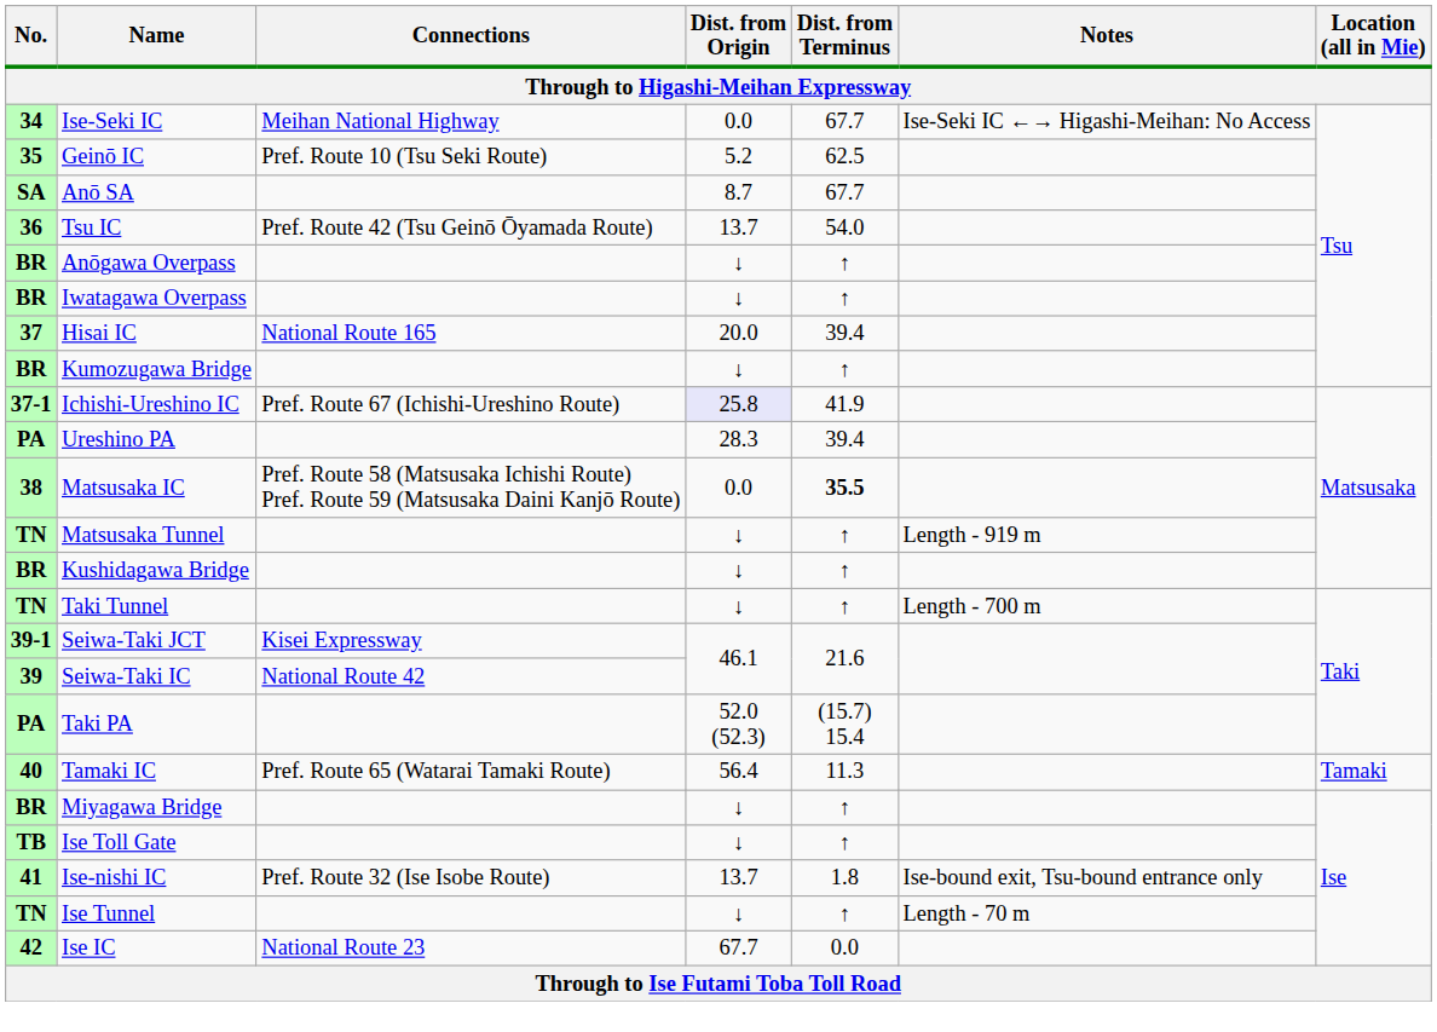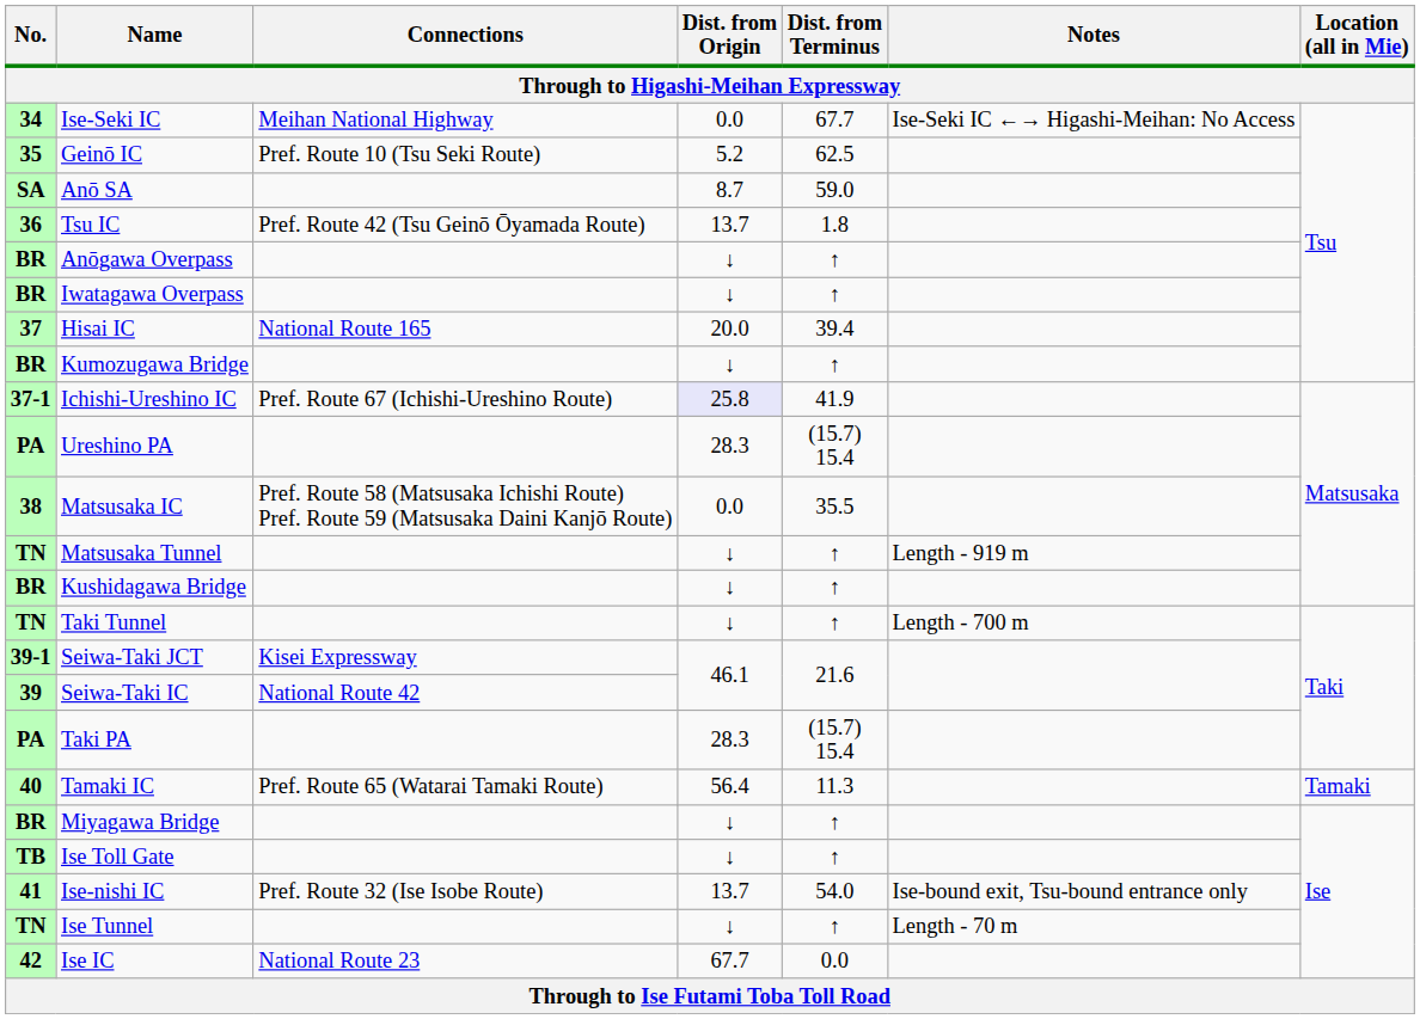 <table class="wikitable">
 <tr>
 <th style="border-bottom:3px solid green;">No.</th>
 <th style="border-bottom:3px solid green;">Name</th>
 <th style="border-bottom:3px solid green;">Connections</th>
 <th style="border-bottom:3px solid green;">Dist. from<br>Origin</th>
 <th style="border-bottom:3px solid green;">Dist. from<br>Terminus</th>
 <th style="border-bottom:3px solid green;">Notes</th>
 <th style="border-bottom:3px solid green;">Location<br>(all in <a href='#'>Mie</a>)</th>
 </tr>
 <tr>
 <th colspan="7" style="text-align: center;"><strong>Through to  <a href='#'>Higashi-Meihan Expressway</a></strong></th>
 </tr>
 <tr>
 <th style="background-color: #BFB;">34</th>
 <td><a href='#'>Ise-Seki IC</a></td>
 <td> <a href='#'>Meihan National Highway</a></td>
 <td style="text-align: center;">0.0</td>
 <td style="text-align: center;">67.7</td>
 <td>Ise-Seki IC ←→ Higashi-Meihan: No Access</td>
 <td rowspan="8"><a href='#'>Tsu</a></td>
 </tr>
 <tr>
 <th style="background-color: #BFB;">35</th>
 <td><a href='#'>Geinō IC</a></td>
 <td>Pref. Route 10 (Tsu Seki Route)</td>
 <td style="text-align: center;">5.2</td>
 <td style="text-align: center;">62.5</td>
 <td></td>
 </tr>
 <tr>
 <th style="background-color: #BFB;">SA</th>
 <td><a href='#'>Anō SA</a></td>
 <td></td>
 <td style="text-align: center;">8.7</td>
-<td style="text-align: center;">67.7</td>
+<td style="text-align: center;">59.0</td>
 <td></td>
 </tr>
 <tr>
 <th style="background-color: #BFB;">36</th>
 <td><a href='#'>Tsu IC</a></td>
 <td>Pref. Route 42 (Tsu Geinō Ōyamada Route)</td>
 <td style="text-align: center;">13.7</td>
-<td style="text-align: center;">54.0</td>
+<td style="text-align: center;">1.8</td>
 <td></td>
 </tr>
 <tr>
 <th style="background-color: #BFB;">BR</th>
 <td><a href='#'>Anōgawa Overpass</a></td>
 <td></td>
 <td style="text-align: center;">↓</td>
 <td style="text-align: center;">↑</td>
 <td></td>
 </tr>
 <tr>
 <th style="background-color: #BFB;">BR</th>
 <td><a href='#'>Iwatagawa Overpass</a></td>
 <td></td>
 <td style="text-align: center;">↓</td>
 <td style="text-align: center;">↑</td>
 <td></td>
 </tr>
 <tr>
 <th style="background-color: #BFB;">37</th>
 <td><a href='#'>Hisai IC</a></td>
 <td> <a href='#'>National Route 165</a></td>
 <td style="text-align: center;">20.0</td>
 <td style="text-align: center;">39.4</td>
 <td></td>
 </tr>
 <tr>
 <th style="background-color: #BFB;">BR</th>
 <td><a href='#'>Kumozugawa Bridge</a></td>
 <td></td>
 <td style="text-align: center;">↓</td>
 <td style="text-align: center;">↑</td>
 <td></td>
 </tr>
 <tr>
 <th style="background-color: #BFB;">37-1</th>
 <td><a href='#'>Ichishi-Ureshino IC</a></td>
 <td>Pref. Route 67 (Ichishi-Ureshino Route)</td>
 <td style="background: lavender; text-align: center;">25.8</td>
 <td style="text-align: center;">41.9</td>
 <td></td>
 <td rowspan="5"><a href='#'>Matsusaka</a></td>
 </tr>
 <tr>
 <th style="background-color: #BFB;">PA</th>
 <td><a href='#'>Ureshino PA</a></td>
 <td></td>
 <td style="text-align: center;">28.3</td>
-<td style="text-align: center;">39.4</td>
+<td style="text-align: center;">(15.7)<br>15.4</td>
 <td></td>
 </tr>
 <tr>
 <th style="background-color: #BFB;">38</th>
 <td><a href='#'>Matsusaka IC</a></td>
 <td>Pref. Route 58 (Matsusaka Ichishi Route)<br>Pref. Route 59 (Matsusaka Daini Kanjō Route)</td>
 <td style="text-align: center;">0.0</td>
-<td style="text-align: center;"><strong>35.5</strong></td>
+<td style="text-align: center;">35.5</td>
 <td></td>
 </tr>
 <tr>
 <th style="background-color: #BFB;">TN</th>
 <td><a href='#'>Matsusaka Tunnel</a></td>
 <td></td>
 <td style="text-align: center;">↓</td>
 <td style="text-align: center;">↑</td>
 <td>Length - 919 m</td>
 </tr>
 <tr>
 <th style="background-color: #BFB;">BR</th>
 <td><a href='#'>Kushidagawa Bridge</a></td>
 <td></td>
 <td style="text-align: center;">↓</td>
 <td style="text-align: center;">↑</td>
 <td></td>
 </tr>
 <tr>
 <th style="background-color: #BFB;">TN</th>
 <td><a href='#'>Taki Tunnel</a></td>
 <td></td>
 <td style="text-align: center;">↓</td>
 <td style="text-align: center;">↑</td>
 <td>Length - 700 m</td>
 <td rowspan="4"><a href='#'>Taki</a></td>
 </tr>
 <tr>
 <th style="background-color: #BFB;">39-1</th>
 <td><a href='#'>Seiwa-Taki JCT</a></td>
 <td> <a href='#'>Kisei Expressway</a></td>
 <td rowspan="2" style="text-align: center;">46.1</td>
 <td rowspan="2" style="text-align: center;">21.6</td>
 <td rowspan="2"></td>
 </tr>
 <tr>
 <th style="background-color: #BFB;">39</th>
 <td><a href='#'>Seiwa-Taki IC</a></td>
 <td> <a href='#'>National Route 42</a></td>
 </tr>
 <tr>
 <th style="background-color: #BFB;">PA</th>
 <td><a href='#'>Taki PA</a></td>
 <td></td>
-<td style="text-align: center;">52.0<br>(52.3)</td>
+<td style="text-align: center;">28.3</td>
 <td style="text-align: center;">(15.7)<br>15.4</td>
 <td></td>
 </tr>
 <tr>
 <th style="background-color: #BFB;">40</th>
 <td><a href='#'>Tamaki IC</a></td>
 <td>Pref. Route 65 (Watarai Tamaki Route)</td>
 <td style="text-align: center;">56.4</td>
 <td style="text-align: center;">11.3</td>
 <td></td>
 <td rowspan="2"><a href='#'>Tamaki</a></td>
 </tr>
 <tr>
 <th rowspan="2" style="background-color: #BFB;">BR</th>
 <td rowspan="2"><a href='#'>Miyagawa Bridge</a></td>
 <td rowspan="2"></td>
 <td rowspan="2" style="text-align: center;">↓</td>
 <td rowspan="2" style="text-align: center;">↑</td>
 <td rowspan="2"></td>
 </tr>
 <tr>
 <td rowspan="5"><a href='#'>Ise</a></td>
 </tr>
 <tr>
 <th style="background-color: #BFB;">TB</th>
 <td><a href='#'>Ise Toll Gate</a></td>
 <td></td>
 <td style="text-align: center;">↓</td>
 <td style="text-align: center;">↑</td>
 <td></td>
 </tr>
 <tr>
 <th style="background-color: #BFB;">41</th>
 <td><a href='#'>Ise-nishi IC</a></td>
 <td>Pref. Route 32 (Ise Isobe Route)</td>
 <td style="text-align: center;">13.7</td>
-<td style="text-align: center;">1.8</td>
+<td style="text-align: center;">54.0</td>
 <td>Ise-bound exit, Tsu-bound entrance only</td>
 </tr>
 <tr>
 <th style="background-color: #BFB;">TN</th>
 <td><a href='#'>Ise Tunnel</a></td>
 <td></td>
 <td style="text-align: center;">↓</td>
 <td style="text-align: center;">↑</td>
 <td>Length - 70 m</td>
 </tr>
 <tr>
 <th style="background-color: #BFB;">42</th>
 <td><a href='#'>Ise IC</a></td>
 <td> <a href='#'>National Route 23</a></td>
 <td style="text-align: center;">67.7</td>
 <td style="text-align: center;">0.0</td>
 <td></td>
 </tr>
 <tr>
 <th colspan="7" style="text-align: center;"><strong>Through to  <a href='#'>Ise Futami Toba Toll Road</a></strong></th>
 </tr>
 </table>
